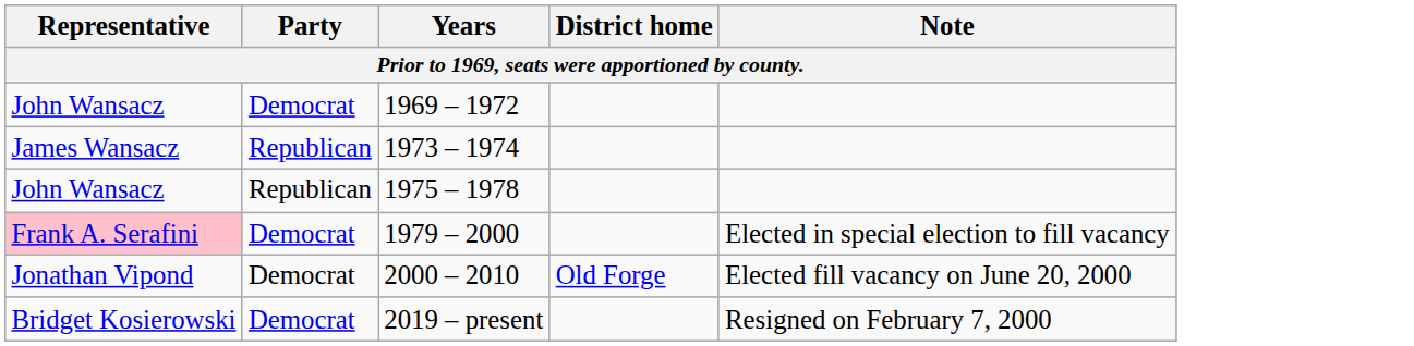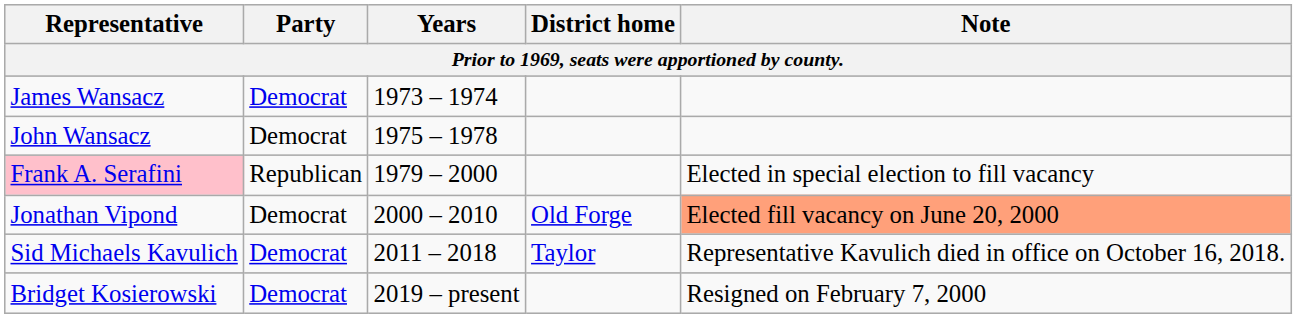 <table class=wikitable>
 <tr valign=bottom>
 <th>Representative</th>
 <th>Party</th>
 <th>Years</th>
 <th>District home</th>
 <th>Note</th>
 </tr>
 <tr>
 <th colspan=5 style="font-size: 80%;"><em>Prior to 1969, seats were apportioned by county.</em></th>
 </tr>
 <tr>
-<td><a href='#'>John Wansacz</a></td>
+<td><a href='#'>James Wansacz</a></td>
 <td><a href='#'>Democrat</a></td>
-<td>1969 – 1972</td>
-<td></td>
-<td></td>
-</tr>
-<tr>
-<td><a href='#'>James Wansacz</a></td>
-<td><a href='#'>Republican</a></td>
 <td>1973 – 1974</td>
 <td></td>
 <td></td>
 </tr>
 <tr>
 <td><a href='#'>John Wansacz</a></td>
-<td>Republican</td>
+<td>Democrat</td>
 <td>1975 – 1978</td>
 <td></td>
 <td></td>
 </tr>
 <tr>
 <td style="background: pink;"><a href='#'>Frank A. Serafini</a></td>
-<td><a href='#'>Democrat</a></td>
+<td>Republican</td>
 <td>1979 – 2000</td>
 <td></td>
 <td>Elected in special election to fill vacancy</td>
 </tr>
 <tr>
 <td><a href='#'>Jonathan Vipond</a></td>
 <td>Democrat</td>
 <td>2000 – 2010</td>
 <td><a href='#'>Old Forge</a></td>
-<td>Elected fill vacancy on June 20, 2000<br></td>
+<td style="background: lightsalmon;">Elected fill vacancy on June 20, 2000<br></td>
+</tr>
+<tr>
+<td><a href='#'>Sid Michaels Kavulich</a></td>
+<td><a href='#'>Democrat</a></td>
+<td>2011 – 2018</td>
+<td><a href='#'>Taylor</a></td>
+<td>Representative Kavulich died in office on October 16, 2018.</td>
 </tr>
 <tr>
 <td><a href='#'>Bridget Kosierowski</a></td>
 <td><a href='#'>Democrat</a></td>
 <td>2019 – present</td>
 <td></td>
 <td>Resigned on February 7, 2000</td>
 </tr>
 </table>
